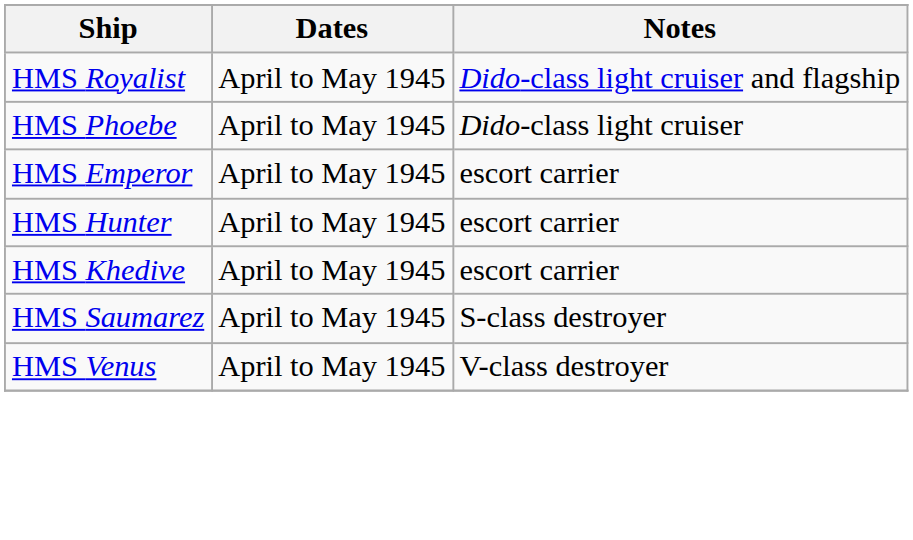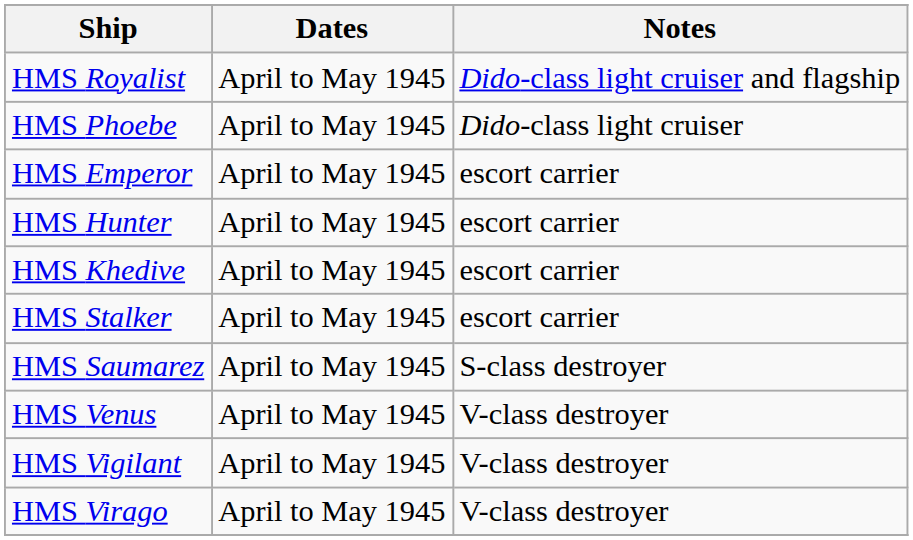 <table class="wikitable">
 <tr>
 </tr>
 <tr>
 <th>Ship</th>
 <th>Dates</th>
 <th>Notes</th>
 </tr>
 <tr>
 <td><a href='#'>HMS <em>Royalist</em></a></td>
 <td>April to May 1945</td>
 <td><a href='#'><em>Dido</em>-class light cruiser</a> and flagship</td>
 </tr>
 <tr>
 <td><a href='#'>HMS <em>Phoebe</em></a></td>
 <td>April to May 1945</td>
 <td><em>Dido</em>-class light cruiser</td>
 </tr>
 <tr>
 <td><a href='#'>HMS <em>Emperor</em></a></td>
 <td>April to May 1945</td>
 <td>escort carrier</td>
 </tr>
 <tr>
 <td><a href='#'>HMS <em>Hunter</em></a></td>
 <td>April to May 1945</td>
 <td>escort carrier</td>
 </tr>
 <tr>
 <td><a href='#'>HMS <em>Khedive</em></a></td>
 <td>April to May 1945</td>
 <td>escort carrier</td>
 </tr>
 <tr>
+<td><a href='#'>HMS <em>Stalker</em></a></td>
+<td>April to May 1945</td>
+<td>escort carrier</td>
+</tr>
+<tr>
 <td><a href='#'>HMS <em>Saumarez</em></a></td>
 <td>April to May 1945</td>
 <td>S-class destroyer</td>
 </tr>
 <tr>
 <td><a href='#'>HMS <em>Venus</em></a></td>
 <td>April to May 1945</td>
 <td>V-class destroyer</td>
 </tr>
 <tr>
+<td><a href='#'>HMS <em>Vigilant</em></a></td>
+<td>April to May 1945</td>
+<td>V-class destroyer</td>
+</tr>
+<tr>
+<td><a href='#'>HMS <em>Virago</em></a></td>
+<td>April to May 1945</td>
+<td>V-class destroyer</td>
+</tr>
+<tr>
 </tr>
 </table>
